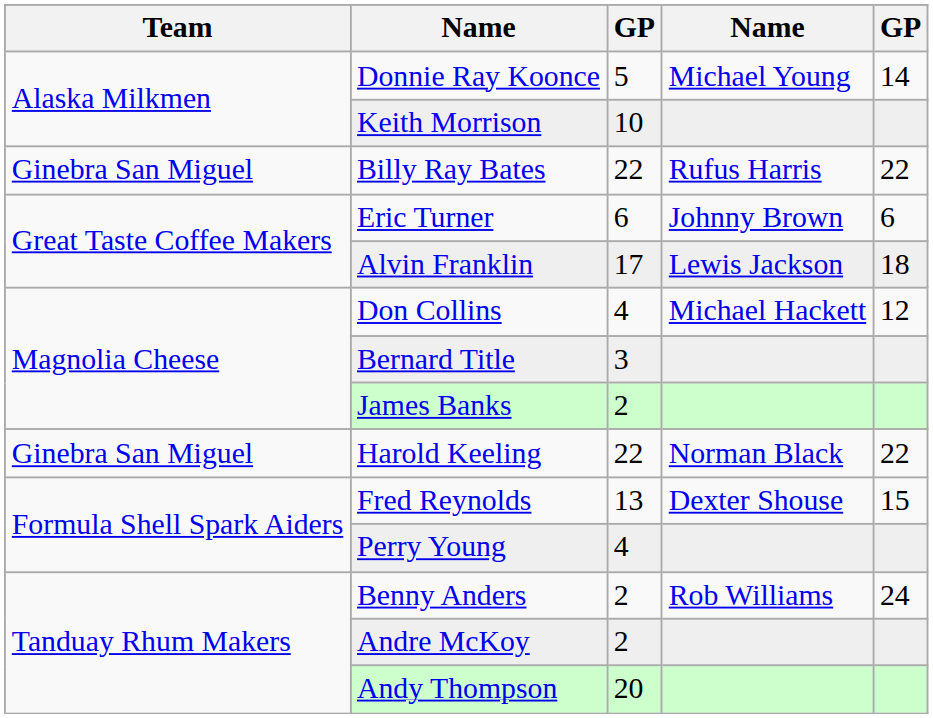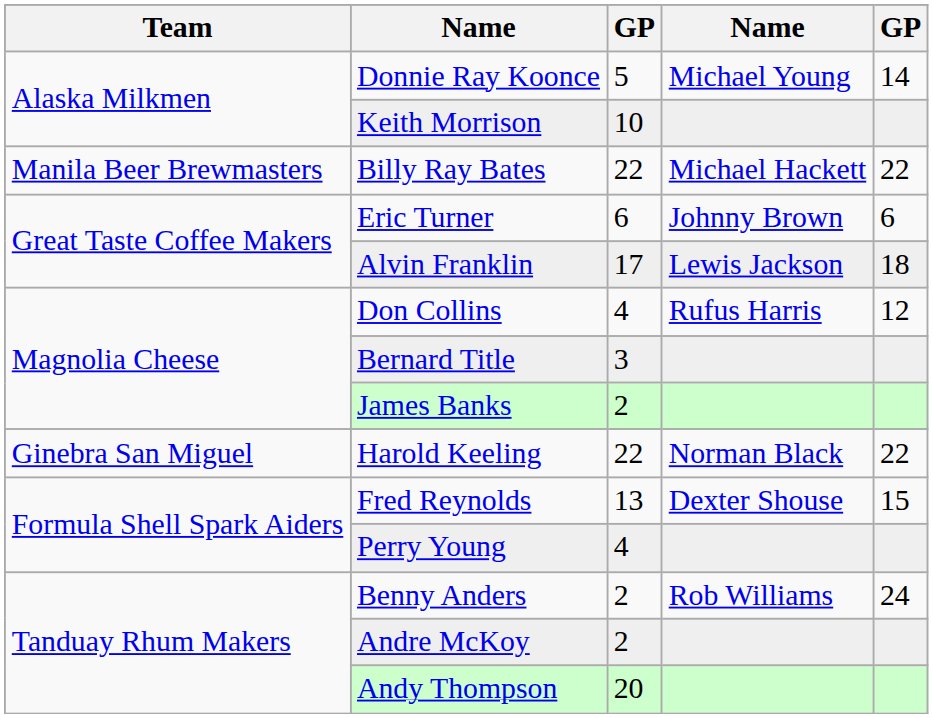 <table class="wikitable">
 <tr>
 <th>Team</th>
 <th>Name</th>
 <th>GP</th>
 <th>Name</th>
 <th>GP</th>
 </tr>
 <tr>
 <td rowspan=2><a href='#'>Alaska Milkmen</a></td>
 <td><a href='#'>Donnie Ray Koonce</a></td>
 <td>5</td>
 <td><a href='#'>Michael Young</a></td>
 <td>14</td>
 </tr>
 <tr style="background:#efefef;">
 <td><a href='#'>Keith Morrison</a></td>
 <td>10</td>
 <td></td>
 <td></td>
 </tr>
 <tr>
-<td><a href='#'>Ginebra San Miguel</a></td>
+<td><a href='#'>Manila Beer Brewmasters</a></td>
 <td><a href='#'>Billy Ray Bates</a></td>
 <td>22</td>
-<td><a href='#'>Rufus Harris</a></td>
+<td><a href='#'>Michael Hackett</a></td>
 <td>22</td>
 </tr>
 <tr>
 <td rowspan=2><a href='#'>Great Taste Coffee Makers</a></td>
 <td><a href='#'>Eric Turner</a></td>
 <td>6</td>
 <td><a href='#'>Johnny Brown</a></td>
 <td>6</td>
 </tr>
 <tr style="background:#efefef;">
 <td><a href='#'>Alvin Franklin</a></td>
 <td>17</td>
 <td><a href='#'>Lewis Jackson</a></td>
 <td>18</td>
 </tr>
 <tr>
 <td rowspan=3><a href='#'>Magnolia Cheese</a></td>
 <td><a href='#'>Don Collins</a></td>
 <td>4</td>
-<td><a href='#'>Michael Hackett</a></td>
+<td><a href='#'>Rufus Harris</a></td>
 <td>12</td>
 </tr>
 <tr style="background:#efefef;">
 <td><a href='#'>Bernard Title</a></td>
 <td>3</td>
 <td></td>
 <td></td>
 </tr>
 <tr style="background:#cfc;">
 <td><a href='#'>James Banks</a></td>
 <td>2</td>
 <td></td>
 <td></td>
 </tr>
 <tr>
 <td><a href='#'>Ginebra San Miguel</a></td>
 <td><a href='#'>Harold Keeling</a></td>
 <td>22</td>
 <td><a href='#'>Norman Black</a></td>
 <td>22</td>
 </tr>
 <tr>
 <td rowspan=2><a href='#'>Formula Shell Spark Aiders</a></td>
 <td><a href='#'>Fred Reynolds</a></td>
 <td>13</td>
 <td><a href='#'>Dexter Shouse</a></td>
 <td>15</td>
 </tr>
 <tr style="background:#efefef;">
 <td><a href='#'>Perry Young</a></td>
 <td>4</td>
 <td></td>
 <td></td>
 </tr>
 <tr>
 <td rowspan=3><a href='#'>Tanduay Rhum Makers</a></td>
 <td><a href='#'>Benny Anders</a></td>
 <td>2</td>
 <td><a href='#'>Rob Williams</a></td>
 <td>24</td>
 </tr>
 <tr style="background:#efefef;">
 <td><a href='#'>Andre McKoy</a></td>
 <td>2</td>
 <td></td>
 <td></td>
 </tr>
 <tr style="background:#cfc;">
 <td><a href='#'>Andy Thompson</a></td>
 <td>20</td>
 <td></td>
 <td></td>
 </tr>
 </table>
